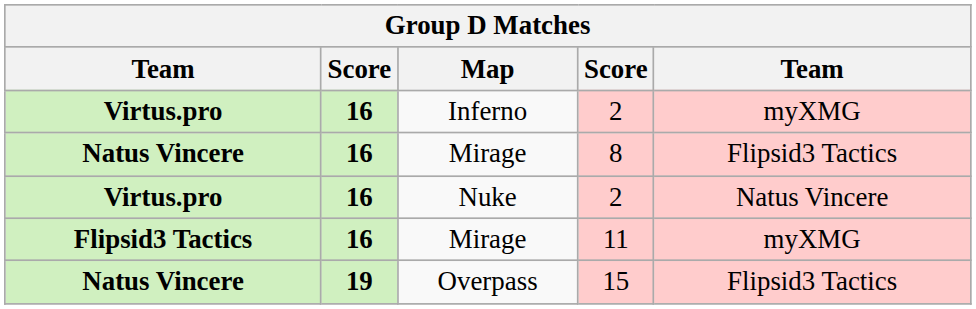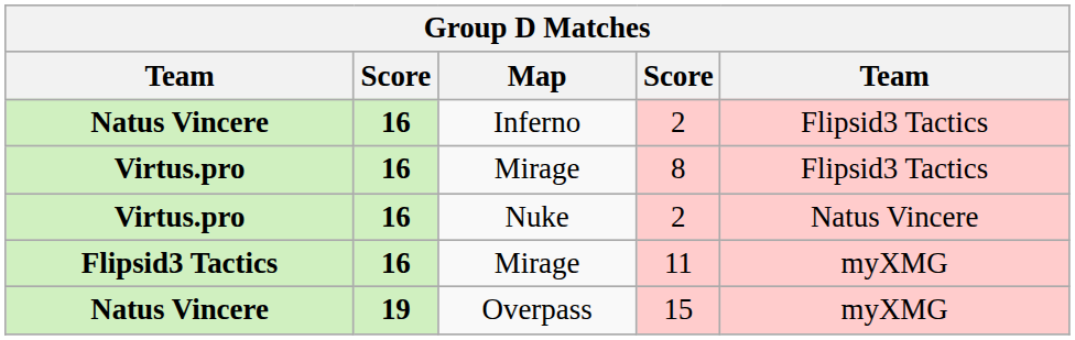 <table class="wikitable" style="text-align: center;">
 <tr>
 <th colspan=5>Group D Matches</th>
 </tr>
 <tr>
 <th width="181px">Team</th>
 <th width="20px">Score</th>
 <th width="100px">Map</th>
 <th width="20px">Score</th>
 <th width="181px">Team</th>
 </tr>
 <tr>
-<td style="background: #D0F0C0;"><strong>Virtus.pro</strong></td>
+<td style="background: #D0F0C0;"><strong>Natus Vincere</strong></td>
 <td style="background: #D0F0C0;"><strong>16</strong></td>
 <td>Inferno</td>
 <td style="background: #FFCCCC;">2</td>
-<td style="background: #FFCCCC;">myXMG</td>
+<td style="background: #FFCCCC;">Flipsid3 Tactics</td>
 </tr>
 <tr>
-<td style="background: #D0F0C0;"><strong>Natus Vincere</strong></td>
+<td style="background: #D0F0C0;"><strong>Virtus.pro</strong></td>
 <td style="background: #D0F0C0;"><strong>16</strong></td>
 <td>Mirage</td>
 <td style="background: #FFCCCC;">8</td>
 <td style="background: #FFCCCC;">Flipsid3 Tactics</td>
 </tr>
 <tr>
 <td style="background: #D0F0C0;"><strong>Virtus.pro</strong></td>
 <td style="background: #D0F0C0;"><strong>16</strong></td>
 <td>Nuke</td>
 <td style="background: #FFCCCC;">2</td>
 <td style="background: #FFCCCC;">Natus Vincere</td>
 </tr>
 <tr>
 <td style="background: #D0F0C0;"><strong>Flipsid3 Tactics</strong></td>
 <td style="background: #D0F0C0;"><strong>16</strong></td>
 <td>Mirage</td>
 <td style="background: #FFCCCC;">11</td>
 <td style="background: #FFCCCC;">myXMG</td>
 </tr>
 <tr>
 <td style="background: #D0F0C0;"><strong>Natus Vincere</strong></td>
 <td style="background: #D0F0C0;"><strong>19</strong></td>
 <td>Overpass</td>
 <td style="background: #FFCCCC;">15</td>
-<td style="background: #FFCCCC;">Flipsid3 Tactics</td>
+<td style="background: #FFCCCC;">myXMG</td>
 </tr>
 </table>
